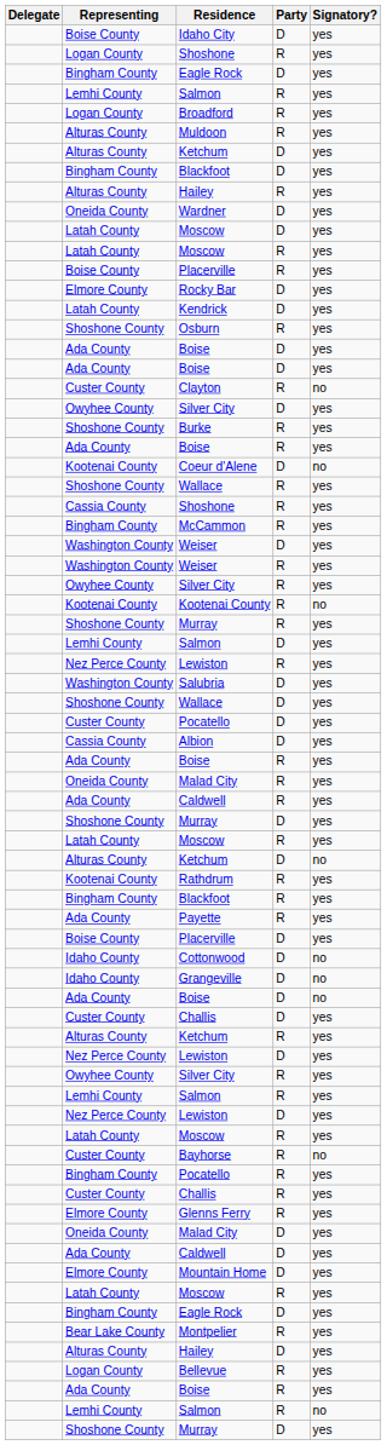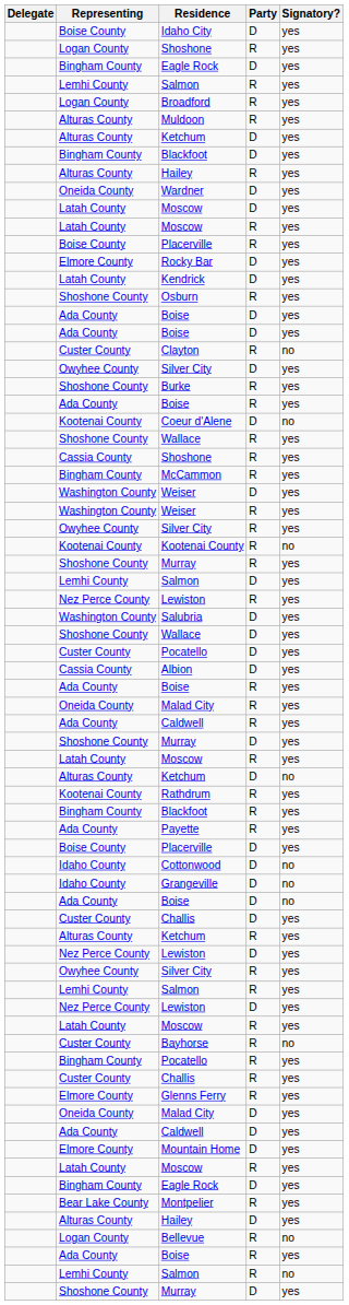 <table class="wikitable sortable">
 <tr>
 <th>Delegate</th>
 <th>Representing</th>
 <th>Residence<br></th>
 <th>Party<br></th>
 <th>Signatory?<br></th>
 </tr>
 <tr>
 <td></td>
 <td><a href='#'>Boise County</a></td>
 <td><a href='#'>Idaho City</a></td>
 <td>D</td>
 <td>yes</td>
 </tr>
 <tr>
 <td></td>
 <td><a href='#'>Logan County</a></td>
 <td><a href='#'>Shoshone</a></td>
 <td>R</td>
 <td>yes</td>
 </tr>
 <tr>
 <td></td>
 <td><a href='#'>Bingham County</a></td>
 <td><a href='#'>Eagle Rock</a></td>
 <td>D</td>
 <td>yes</td>
 </tr>
 <tr>
 <td></td>
 <td><a href='#'>Lemhi County</a></td>
 <td><a href='#'>Salmon</a></td>
 <td>R</td>
 <td>yes</td>
 </tr>
 <tr>
 <td></td>
 <td><a href='#'>Logan County</a></td>
 <td><a href='#'>Broadford</a></td>
 <td>R</td>
 <td>yes</td>
 </tr>
 <tr>
 <td></td>
 <td><a href='#'>Alturas County</a></td>
 <td><a href='#'>Muldoon</a></td>
 <td>R</td>
 <td>yes</td>
 </tr>
 <tr>
 <td></td>
 <td><a href='#'>Alturas County</a></td>
 <td><a href='#'>Ketchum</a></td>
 <td>D</td>
 <td>yes</td>
 </tr>
 <tr>
 <td></td>
 <td><a href='#'>Bingham County</a></td>
 <td><a href='#'>Blackfoot</a></td>
 <td>D</td>
 <td>yes</td>
 </tr>
 <tr>
 <td></td>
 <td><a href='#'>Alturas County</a></td>
 <td><a href='#'>Hailey</a></td>
 <td>R</td>
 <td>yes</td>
 </tr>
 <tr>
 <td></td>
 <td><a href='#'>Oneida County</a></td>
 <td><a href='#'>Wardner</a></td>
 <td>D</td>
 <td>yes</td>
 </tr>
 <tr>
 <td></td>
 <td><a href='#'>Latah County</a></td>
 <td><a href='#'>Moscow</a></td>
 <td>D</td>
 <td>yes</td>
 </tr>
 <tr>
 <td></td>
 <td><a href='#'>Latah County</a></td>
 <td><a href='#'>Moscow</a></td>
 <td>R</td>
 <td>yes</td>
 </tr>
 <tr>
 <td></td>
 <td><a href='#'>Boise County</a></td>
 <td><a href='#'>Placerville</a></td>
 <td>R</td>
 <td>yes</td>
 </tr>
 <tr>
 <td></td>
 <td><a href='#'>Elmore County</a></td>
 <td><a href='#'>Rocky Bar</a></td>
 <td>D</td>
 <td>yes</td>
 </tr>
 <tr>
 <td></td>
 <td><a href='#'>Latah County</a></td>
 <td><a href='#'>Kendrick</a></td>
 <td>D</td>
 <td>yes</td>
 </tr>
 <tr>
 <td></td>
 <td><a href='#'>Shoshone County</a></td>
 <td><a href='#'>Osburn</a></td>
 <td>R</td>
 <td>yes</td>
 </tr>
 <tr>
 <td></td>
 <td><a href='#'>Ada County</a></td>
 <td><a href='#'>Boise</a></td>
 <td>D</td>
 <td>yes</td>
 </tr>
 <tr>
 <td></td>
 <td><a href='#'>Ada County</a></td>
 <td><a href='#'>Boise</a></td>
 <td>D</td>
 <td>yes</td>
 </tr>
 <tr>
 <td></td>
 <td><a href='#'>Custer County</a></td>
 <td><a href='#'>Clayton</a></td>
 <td>R</td>
 <td>no</td>
 </tr>
 <tr>
 <td></td>
 <td><a href='#'>Owyhee County</a></td>
 <td><a href='#'>Silver City</a></td>
 <td>D</td>
 <td>yes</td>
 </tr>
 <tr>
 <td></td>
 <td><a href='#'>Shoshone County</a></td>
 <td><a href='#'>Burke</a></td>
 <td>R</td>
 <td>yes</td>
 </tr>
 <tr>
 <td></td>
 <td><a href='#'>Ada County</a></td>
 <td><a href='#'>Boise</a></td>
 <td>R</td>
 <td>yes</td>
 </tr>
 <tr>
 <td></td>
 <td><a href='#'>Kootenai County</a></td>
 <td><a href='#'>Coeur d'Alene</a></td>
 <td>D</td>
 <td>no</td>
 </tr>
 <tr>
 <td></td>
 <td><a href='#'>Shoshone County</a></td>
 <td><a href='#'>Wallace</a></td>
 <td>R</td>
 <td>yes</td>
 </tr>
 <tr>
 <td></td>
 <td><a href='#'>Cassia County</a></td>
 <td><a href='#'>Shoshone</a></td>
 <td>R</td>
 <td>yes</td>
 </tr>
 <tr>
 <td></td>
 <td><a href='#'>Bingham County</a></td>
 <td><a href='#'>McCammon</a></td>
 <td>R</td>
 <td>yes</td>
 </tr>
 <tr>
 <td></td>
 <td><a href='#'>Washington County</a></td>
 <td><a href='#'>Weiser</a></td>
 <td>D</td>
 <td>yes</td>
 </tr>
 <tr>
 <td></td>
 <td><a href='#'>Washington County</a></td>
 <td><a href='#'>Weiser</a></td>
 <td>R</td>
 <td>yes</td>
 </tr>
 <tr>
 <td></td>
 <td><a href='#'>Owyhee County</a></td>
 <td><a href='#'>Silver City</a></td>
 <td>R</td>
 <td>yes</td>
 </tr>
 <tr>
 <td></td>
 <td><a href='#'>Kootenai County</a></td>
 <td><a href='#'>Kootenai County</a></td>
 <td>R</td>
 <td>no</td>
 </tr>
 <tr>
 <td></td>
 <td><a href='#'>Shoshone County</a></td>
 <td><a href='#'>Murray</a></td>
 <td>R</td>
 <td>yes</td>
 </tr>
 <tr>
 <td></td>
 <td><a href='#'>Lemhi County</a></td>
 <td><a href='#'>Salmon</a></td>
 <td>D</td>
 <td>yes</td>
 </tr>
 <tr>
 <td></td>
 <td><a href='#'>Nez Perce County</a></td>
 <td><a href='#'>Lewiston</a></td>
 <td>R</td>
 <td>yes</td>
 </tr>
 <tr>
 <td></td>
 <td><a href='#'>Washington County</a></td>
 <td><a href='#'>Salubria</a></td>
 <td>D</td>
 <td>yes</td>
 </tr>
 <tr>
 <td></td>
 <td><a href='#'>Shoshone County</a></td>
 <td><a href='#'>Wallace</a></td>
 <td>D</td>
 <td>yes</td>
 </tr>
 <tr>
 <td></td>
 <td><a href='#'>Custer County</a></td>
 <td><a href='#'>Pocatello</a></td>
 <td>D</td>
 <td>yes</td>
 </tr>
 <tr>
 <td></td>
 <td><a href='#'>Cassia County</a></td>
 <td><a href='#'>Albion</a></td>
 <td>D</td>
 <td>yes</td>
 </tr>
 <tr>
 <td></td>
 <td><a href='#'>Ada County</a></td>
 <td><a href='#'>Boise</a></td>
 <td>R</td>
 <td>yes</td>
 </tr>
 <tr>
 <td></td>
 <td><a href='#'>Oneida County</a></td>
 <td><a href='#'>Malad City</a></td>
 <td>R</td>
 <td>yes</td>
 </tr>
 <tr>
 <td></td>
 <td><a href='#'>Ada County</a></td>
 <td><a href='#'>Caldwell</a></td>
 <td>R</td>
 <td>yes</td>
 </tr>
 <tr>
 <td></td>
 <td><a href='#'>Shoshone County</a></td>
 <td><a href='#'>Murray</a></td>
 <td>D</td>
 <td>yes</td>
 </tr>
 <tr>
 <td></td>
 <td><a href='#'>Latah County</a></td>
 <td><a href='#'>Moscow</a></td>
 <td>R</td>
 <td>yes</td>
 </tr>
 <tr>
 <td></td>
 <td><a href='#'>Alturas County</a></td>
 <td><a href='#'>Ketchum</a></td>
 <td>D</td>
 <td>no</td>
 </tr>
 <tr>
 <td></td>
 <td><a href='#'>Kootenai County</a></td>
 <td><a href='#'>Rathdrum</a></td>
 <td>R</td>
 <td>yes</td>
 </tr>
 <tr>
 <td></td>
 <td><a href='#'>Bingham County</a></td>
 <td><a href='#'>Blackfoot</a></td>
 <td>R</td>
 <td>yes</td>
 </tr>
 <tr>
 <td></td>
 <td><a href='#'>Ada County</a></td>
 <td><a href='#'>Payette</a></td>
 <td>R</td>
 <td>yes</td>
 </tr>
 <tr>
 <td></td>
 <td><a href='#'>Boise County</a></td>
 <td><a href='#'>Placerville</a></td>
 <td>D</td>
 <td>yes</td>
 </tr>
 <tr>
 <td></td>
 <td><a href='#'>Idaho County</a></td>
 <td><a href='#'>Cottonwood</a></td>
 <td>D</td>
 <td>no</td>
 </tr>
 <tr>
 <td></td>
 <td><a href='#'>Idaho County</a></td>
 <td><a href='#'>Grangeville</a></td>
 <td>D</td>
 <td>no</td>
 </tr>
 <tr>
 <td></td>
 <td><a href='#'>Ada County</a></td>
 <td><a href='#'>Boise</a></td>
 <td>D</td>
 <td>no</td>
 </tr>
 <tr>
 <td></td>
 <td><a href='#'>Custer County</a></td>
 <td><a href='#'>Challis</a></td>
 <td>D</td>
 <td>yes</td>
 </tr>
 <tr>
 <td></td>
 <td><a href='#'>Alturas County</a></td>
 <td><a href='#'>Ketchum</a></td>
 <td>R</td>
 <td>yes</td>
 </tr>
 <tr>
 <td></td>
 <td><a href='#'>Nez Perce County</a></td>
 <td><a href='#'>Lewiston</a></td>
 <td>D</td>
 <td>yes</td>
 </tr>
 <tr>
 <td></td>
 <td><a href='#'>Owyhee County</a></td>
 <td><a href='#'>Silver City</a></td>
 <td>R</td>
 <td>yes</td>
 </tr>
 <tr>
 <td></td>
 <td><a href='#'>Lemhi County</a></td>
 <td><a href='#'>Salmon</a></td>
 <td>R</td>
 <td>yes</td>
 </tr>
 <tr>
 <td></td>
 <td><a href='#'>Nez Perce County</a></td>
 <td><a href='#'>Lewiston</a></td>
 <td>D</td>
 <td>yes</td>
 </tr>
 <tr>
 <td></td>
 <td><a href='#'>Latah County</a></td>
 <td><a href='#'>Moscow</a></td>
 <td>R</td>
 <td>yes</td>
 </tr>
 <tr>
 <td></td>
 <td><a href='#'>Custer County</a></td>
 <td><a href='#'>Bayhorse</a></td>
 <td>R</td>
 <td>no</td>
 </tr>
 <tr>
 <td></td>
 <td><a href='#'>Bingham County</a></td>
 <td><a href='#'>Pocatello</a></td>
 <td>R</td>
 <td>yes</td>
 </tr>
 <tr>
 <td></td>
 <td><a href='#'>Custer County</a></td>
 <td><a href='#'>Challis</a></td>
 <td>R</td>
 <td>yes</td>
 </tr>
 <tr>
 <td></td>
 <td><a href='#'>Elmore County</a></td>
 <td><a href='#'>Glenns Ferry</a></td>
 <td>R</td>
 <td>yes</td>
 </tr>
 <tr>
 <td></td>
 <td><a href='#'>Oneida County</a></td>
 <td><a href='#'>Malad City</a></td>
 <td>D</td>
 <td>yes</td>
 </tr>
 <tr>
 <td></td>
 <td><a href='#'>Ada County</a></td>
 <td><a href='#'>Caldwell</a></td>
 <td>D</td>
 <td>yes</td>
 </tr>
 <tr>
 <td></td>
 <td><a href='#'>Elmore County</a></td>
 <td><a href='#'>Mountain Home</a></td>
 <td>D</td>
 <td>yes</td>
 </tr>
 <tr>
 <td></td>
 <td><a href='#'>Latah County</a></td>
 <td><a href='#'>Moscow</a></td>
 <td>R</td>
 <td>yes</td>
 </tr>
 <tr>
 <td></td>
 <td><a href='#'>Bingham County</a></td>
 <td><a href='#'>Eagle Rock</a></td>
 <td>D</td>
 <td>yes</td>
 </tr>
 <tr>
 <td></td>
 <td><a href='#'>Bear Lake County</a></td>
 <td><a href='#'>Montpelier</a></td>
 <td>R</td>
 <td>yes</td>
 </tr>
 <tr>
 <td></td>
 <td><a href='#'>Alturas County</a></td>
 <td><a href='#'>Hailey</a></td>
 <td>D</td>
 <td>yes</td>
 </tr>
 <tr>
 <td></td>
 <td><a href='#'>Logan County</a></td>
 <td><a href='#'>Bellevue</a></td>
 <td>R</td>
-<td>yes</td>
+<td>no</td>
 </tr>
 <tr>
 <td></td>
 <td><a href='#'>Ada County</a></td>
 <td><a href='#'>Boise</a></td>
 <td>R</td>
 <td>yes</td>
 </tr>
 <tr>
 <td></td>
 <td><a href='#'>Lemhi County</a></td>
 <td><a href='#'>Salmon</a></td>
 <td>R</td>
 <td>no</td>
 </tr>
 <tr>
 <td></td>
 <td><a href='#'>Shoshone County</a></td>
 <td><a href='#'>Murray</a></td>
 <td>D</td>
 <td>yes</td>
 </tr>
 </table>
